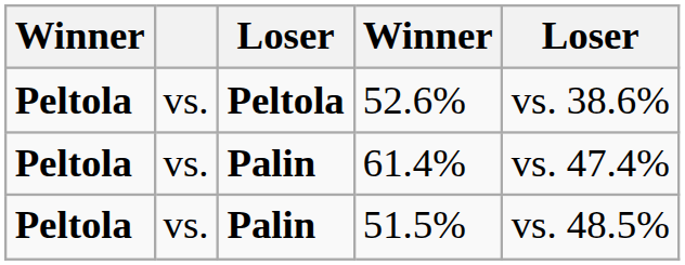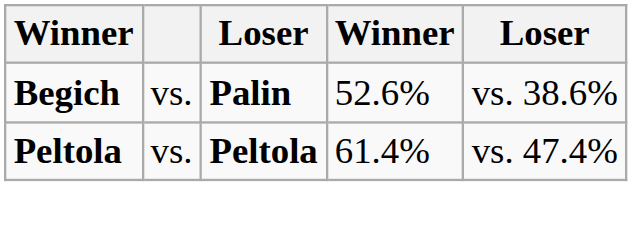 <table class="wikitable">
 <tr>
 <th>Winner</th>
 <th></th>
 <th>Loser</th>
 <th>Winner</th>
 <th>Loser</th>
 </tr>
 <tr>
-<td><strong>Peltola</strong></td>
+<td><strong>Begich</strong></td>
 <td>vs.</td>
-<td><strong>Peltola</strong></td>
+<td><strong>Palin</strong></td>
 <td>52.6%</td>
 <td>vs. 38.6%</td>
 </tr>
 <tr>
 <td><strong>Peltola</strong></td>
 <td>vs.</td>
-<td><strong>Palin</strong></td>
+<td><strong>Peltola</strong></td>
 <td>61.4%</td>
 <td>vs. 47.4%</td>
 </tr>
-<tr>
-<td><strong>Peltola</strong></td>
-<td>vs.</td>
-<td><strong>Palin</strong></td>
-<td>51.5%</td>
-<td>vs. 48.5%</td>
-</tr>
 </table>
